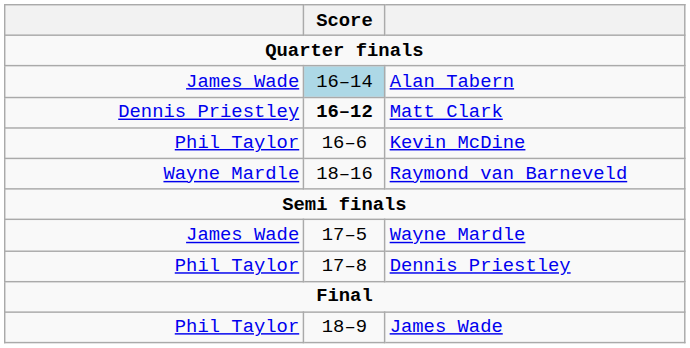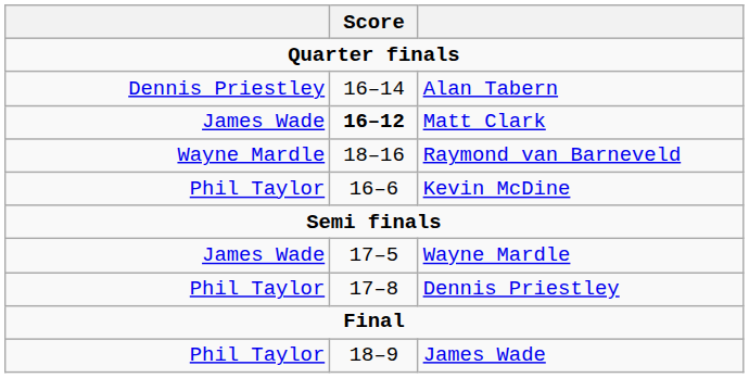 <table class=wikitable style="text-align:center">
 <tr>
 <th width=200></th>
 <th width=50>Score</th>
 <th width=200></th>
 </tr>
 <tr align=center>
 <td colspan="3"><strong>Quarter finals</strong></td>
 </tr>
 <tr align=left>
-<td align=right><a href='#'>James Wade</a> </td>
-<td align=center style="background: lightblue;">16–14</td>
+<td align=right><a href='#'>Dennis Priestley</a> </td>
+<td align=center>16–14</td>
 <td> <a href='#'>Alan Tabern</a></td>
 </tr>
 <tr align=left>
-<td align=right><a href='#'>Dennis Priestley</a> </td>
+<td align=right><a href='#'>James Wade</a> </td>
 <td align=center><strong>16–12</strong></td>
 <td> <a href='#'>Matt Clark</a></td>
+</tr>
+<tr align=left>
+<td align=right><a href='#'>Wayne Mardle</a> </td>
+<td align=center>18–16</td>
+<td> <a href='#'>Raymond van Barneveld</a></td>
 </tr>
 <tr align=left>
 <td align=right><a href='#'>Phil Taylor</a> </td>
 <td align=center>16–6</td>
 <td> <a href='#'>Kevin McDine</a></td>
-</tr>
-<tr align=left>
-<td align=right><a href='#'>Wayne Mardle</a> </td>
-<td align=center>18–16</td>
-<td> <a href='#'>Raymond van Barneveld</a></td>
 </tr>
 <tr align=center>
 <td colspan="3"><strong>Semi finals</strong></td>
 </tr>
 <tr align=left>
 <td align=right><a href='#'>James Wade</a> </td>
 <td align=center>17–5</td>
 <td> <a href='#'>Wayne Mardle</a></td>
 </tr>
 <tr align=left>
 <td align=right><a href='#'>Phil Taylor</a> </td>
 <td align=center>17–8</td>
 <td> <a href='#'>Dennis Priestley</a></td>
 </tr>
 <tr align=center>
 <td colspan="3"><strong>Final</strong></td>
 </tr>
 <tr align=left>
 <td align=right><a href='#'>Phil Taylor</a> </td>
 <td align=center>18–9</td>
 <td>  <a href='#'>James Wade</a></td>
 </tr>
 </table>
